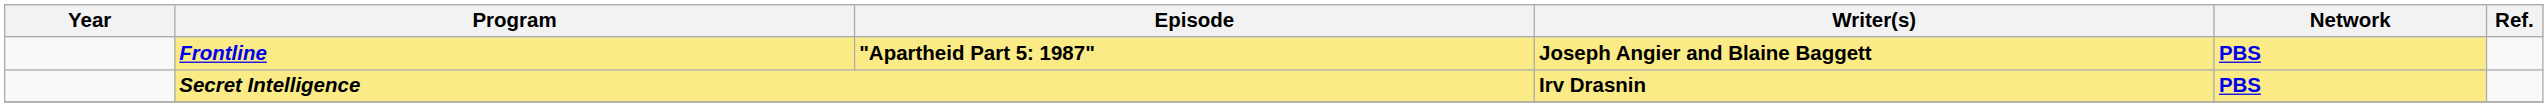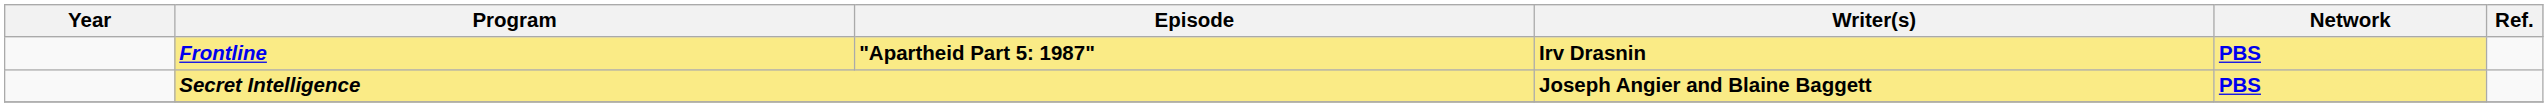 <table class="wikitable" style="width:100%">
 <tr bgcolor="#CCCCCC" align="center">
 <th width="5%">Year</th>
 <th width="20%">Program</th>
 <th width="20%">Episode</th>
 <th width="20%">Writer(s)</th>
 <th width="8%">Network</th>
 <th width="1%">Ref.</th>
 </tr>
 <tr>
 <td rowspan=1></td>
 <td style="background:#FAEB86;"><strong><em><a href='#'>Frontline</a></em></strong></td>
 <td style="background:#FAEB86;"><strong>"Apartheid Part 5: 1987"</strong></td>
-<td style="background:#FAEB86;"><strong>Joseph Angier and Blaine Baggett</strong></td>
+<td style="background:#FAEB86;"><strong>Irv Drasnin</strong></td>
 <td style="background:#FAEB86;"><strong><a href='#'>PBS</a></strong></td>
 <td rowspan=1 style="text-align:center;"></td>
 </tr>
 <tr>
 <td rowspan=1></td>
 <td colspan="2" style="background:#FAEB86;"><strong><em>Secret Intelligence</em></strong></td>
-<td style="background:#FAEB86;"><strong>Irv Drasnin</strong></td>
+<td style="background:#FAEB86;"><strong>Joseph Angier and Blaine Baggett</strong></td>
 <td style="background:#FAEB86;"><strong><a href='#'>PBS</a></strong></td>
 <td rowspan=1 style="text-align:center;"></td>
 </tr>
 <tr>
 </tr>
 </table>
